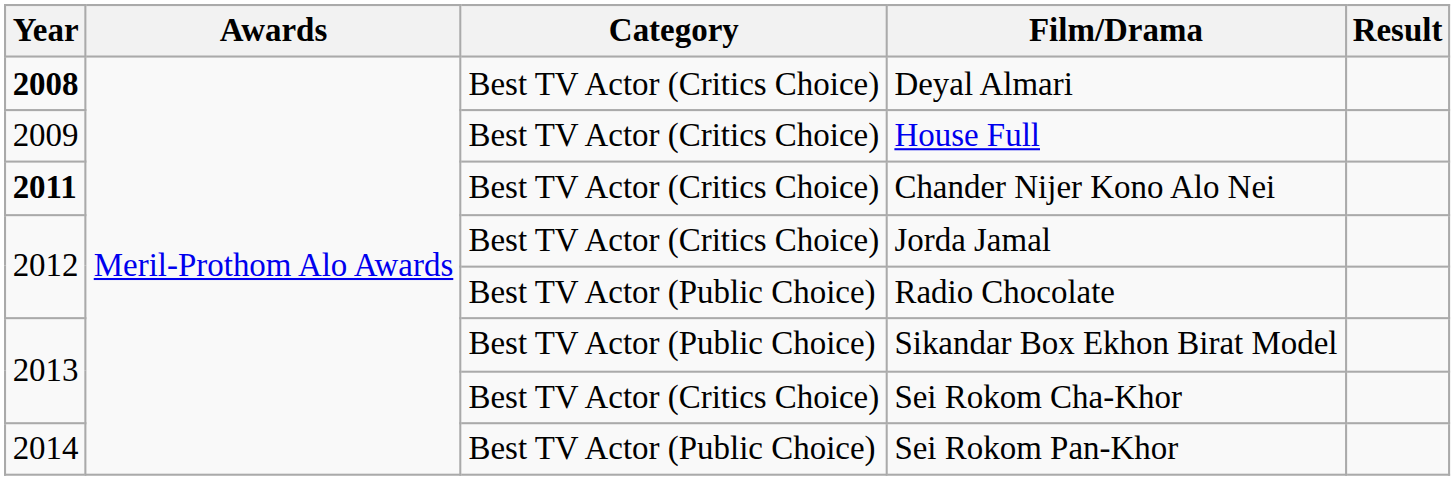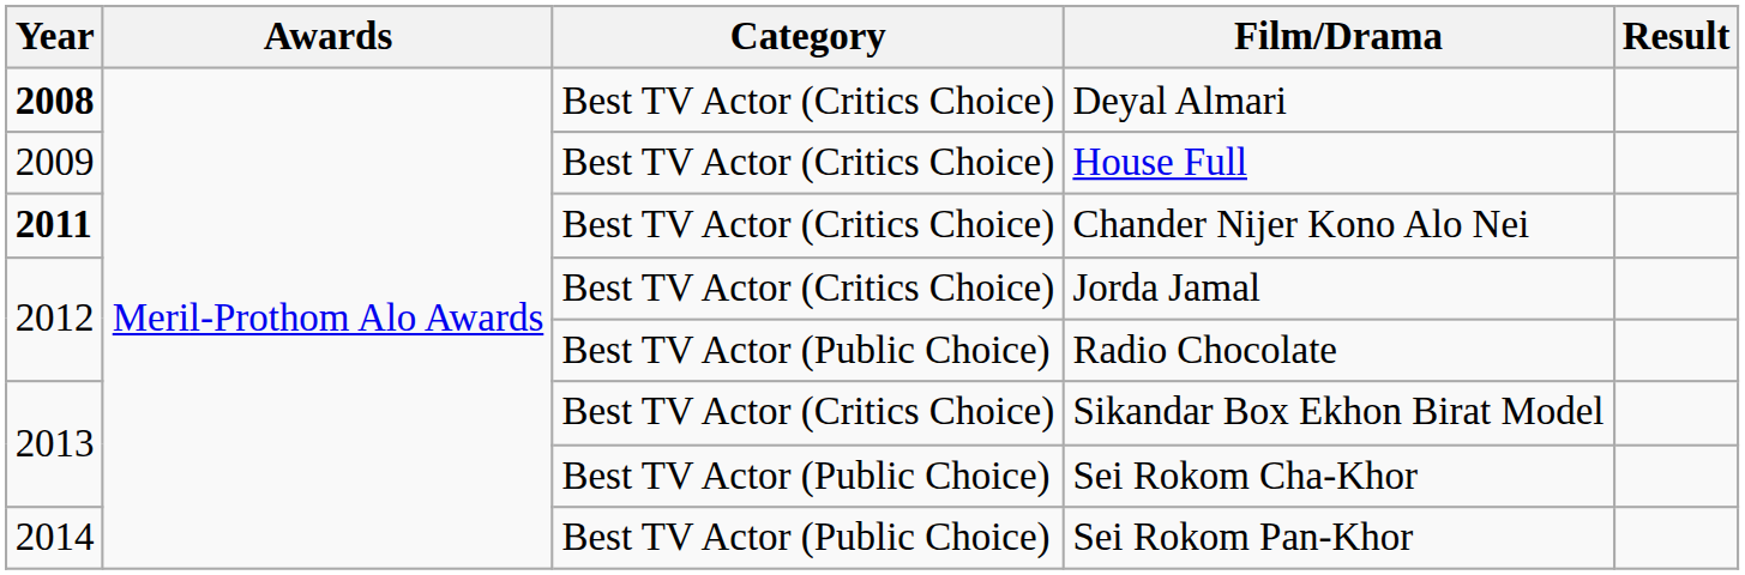 <table class="wikitable sortable">
 <tr>
 <th>Year</th>
 <th>Awards</th>
 <th>Category</th>
 <th>Film/Drama</th>
 <th>Result</th>
 </tr>
 <tr>
 <td><strong>2008</strong></td>
 <td rowspan="8"><a href='#'>Meril-Prothom Alo Awards</a></td>
 <td>Best TV Actor (Critics Choice)</td>
 <td>Deyal Almari</td>
 <td></td>
 </tr>
 <tr>
 <td>2009</td>
 <td>Best TV Actor (Critics Choice)</td>
 <td><a href='#'>House Full</a></td>
 <td></td>
 </tr>
 <tr>
 <td><strong>2011</strong></td>
 <td>Best TV Actor (Critics Choice)</td>
 <td>Chander Nijer Kono Alo Nei</td>
 <td></td>
 </tr>
 <tr>
 <td rowspan=2>2012</td>
 <td>Best TV Actor (Critics Choice)</td>
 <td>Jorda Jamal</td>
 <td></td>
 </tr>
 <tr>
 <td>Best TV Actor (Public Choice)</td>
 <td>Radio Chocolate</td>
 <td></td>
 </tr>
 <tr>
 <td rowspan=2>2013</td>
-<td>Best TV Actor (Public Choice)</td>
+<td>Best TV Actor (Critics Choice)</td>
 <td>Sikandar Box Ekhon Birat Model</td>
 <td></td>
 </tr>
 <tr>
-<td>Best TV Actor (Critics Choice)</td>
+<td>Best TV Actor (Public Choice)</td>
 <td>Sei Rokom Cha-Khor</td>
 <td></td>
 </tr>
 <tr>
 <td>2014</td>
 <td>Best TV Actor (Public Choice)</td>
 <td>Sei Rokom Pan-Khor</td>
 <td></td>
 </tr>
 </table>
